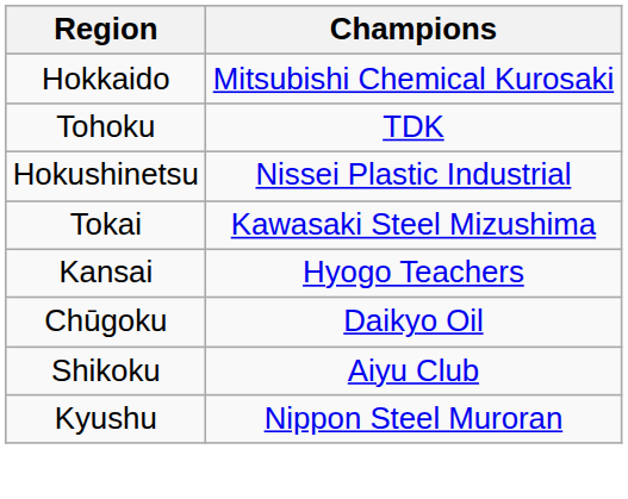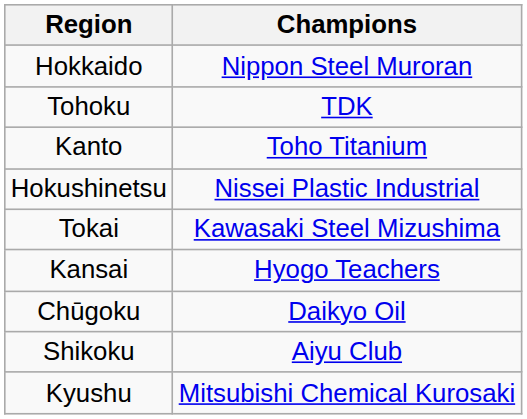 <table class="wikitable" style="text-align:center;">
 <tr>
 <th>Region</th>
 <th>Champions</th>
 </tr>
 <tr>
 <td>Hokkaido</td>
-<td><a href='#'>Mitsubishi Chemical Kurosaki</a></td>
+<td><a href='#'>Nippon Steel Muroran</a></td>
 </tr>
 <tr>
 <td>Tohoku</td>
 <td><a href='#'>TDK</a></td>
+</tr>
+<tr>
+<td>Kanto</td>
+<td><a href='#'>Toho Titanium</a></td>
 </tr>
 <tr>
 <td>Hokushinetsu</td>
 <td><a href='#'>Nissei Plastic Industrial</a></td>
 </tr>
 <tr>
 <td>Tokai</td>
 <td><a href='#'>Kawasaki Steel Mizushima</a></td>
 </tr>
 <tr>
 <td>Kansai</td>
 <td><a href='#'>Hyogo Teachers</a></td>
 </tr>
 <tr>
 <td>Chūgoku</td>
 <td><a href='#'>Daikyo Oil</a></td>
 </tr>
 <tr>
 <td>Shikoku</td>
 <td><a href='#'>Aiyu Club</a></td>
 </tr>
 <tr>
 <td>Kyushu</td>
-<td><a href='#'>Nippon Steel Muroran</a></td>
+<td><a href='#'>Mitsubishi Chemical Kurosaki</a></td>
 </tr>
 </table>
